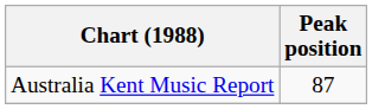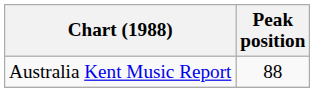 <table class="wikitable sortable">
 <tr>
 <th>Chart (1988)</th>
 <th>Peak<br>position</th>
 </tr>
 <tr>
 <td>Australia <a href='#'>Kent Music Report</a></td>
-<td style="text-align:center;">87</td>
+<td style="text-align:center;">88</td>
 </tr>
 <tr>
 </tr>
 <tr>
 </tr>
 <tr>
 </tr>
 <tr>
 </tr>
 </table>
